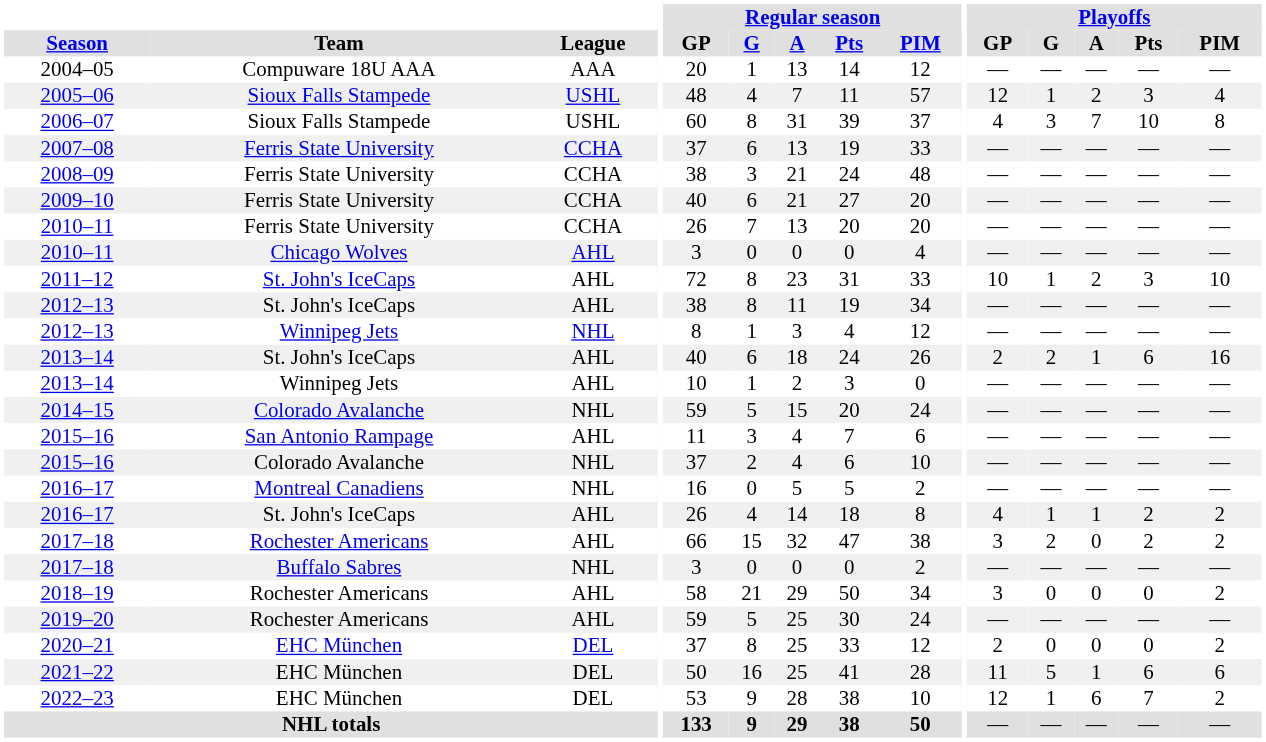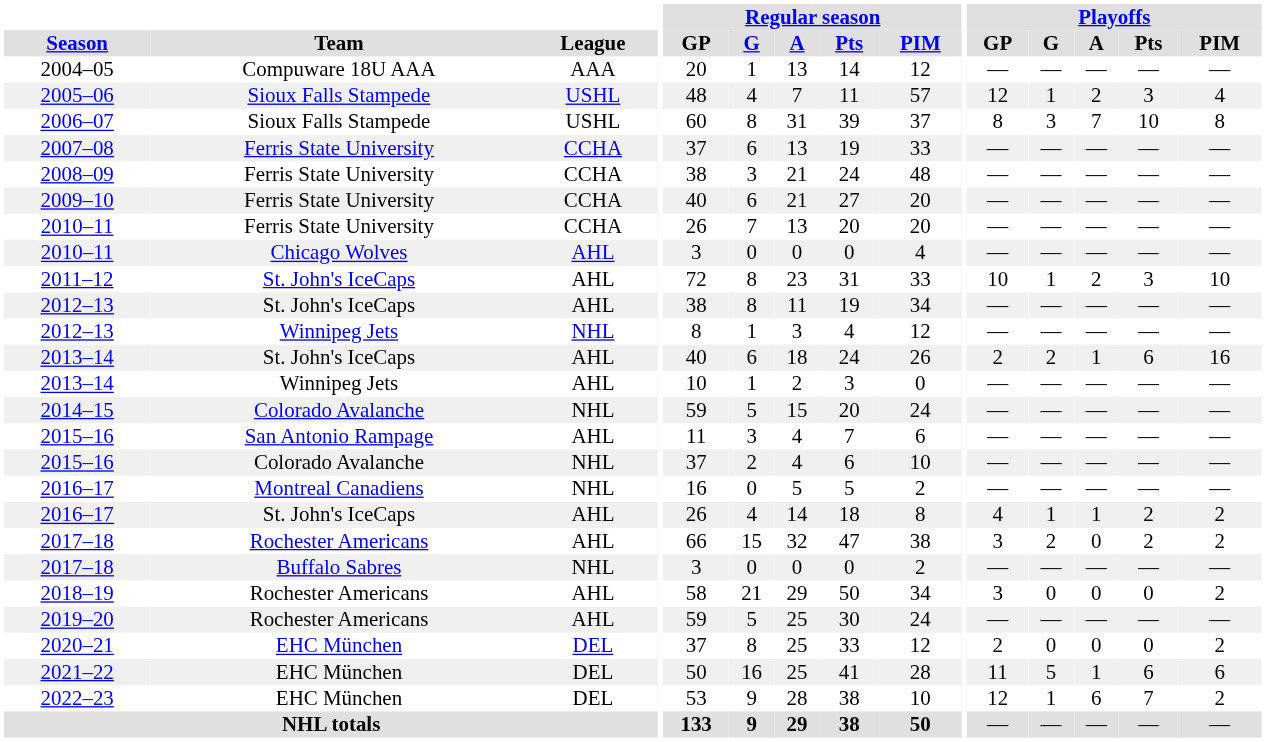 <table border="0" cellpadding="1" cellspacing="0" style="text-align:center; width:60em">
 <tr bgcolor="#e0e0e0">
 <th colspan="3" bgcolor="#ffffff"></th>
 <th rowspan="99" bgcolor="#ffffff"></th>
 <th colspan="5"><a href='#'>Regular season</a></th>
 <th rowspan="99" bgcolor="#ffffff"></th>
 <th colspan="5"><a href='#'>Playoffs</a></th>
 </tr>
 <tr bgcolor="#e0e0e0">
 <th><a href='#'>Season</a></th>
 <th>Team</th>
 <th>League</th>
 <th>GP</th>
 <th><a href='#'>G</a></th>
 <th><a href='#'>A</a></th>
 <th><a href='#'>Pts</a></th>
 <th><a href='#'>PIM</a></th>
 <th>GP</th>
 <th>G</th>
 <th>A</th>
 <th>Pts</th>
 <th>PIM</th>
 </tr>
 <tr>
 <td>2004–05</td>
 <td>Compuware 18U AAA</td>
 <td>AAA</td>
 <td>20</td>
 <td>1</td>
 <td>13</td>
 <td>14</td>
 <td>12</td>
 <td>—</td>
 <td>—</td>
 <td>—</td>
 <td>—</td>
 <td>—</td>
 </tr>
 <tr bgcolor="#f0f0f0">
 <td><a href='#'>2005–06</a></td>
 <td><a href='#'>Sioux Falls Stampede</a></td>
 <td><a href='#'>USHL</a></td>
 <td>48</td>
 <td>4</td>
 <td>7</td>
 <td>11</td>
 <td>57</td>
 <td>12</td>
 <td>1</td>
 <td>2</td>
 <td>3</td>
 <td>4</td>
 </tr>
 <tr>
 <td><a href='#'>2006–07</a></td>
 <td>Sioux Falls Stampede</td>
 <td>USHL</td>
 <td>60</td>
 <td>8</td>
 <td>31</td>
 <td>39</td>
 <td>37</td>
-<td>4</td>
+<td>8</td>
 <td>3</td>
 <td>7</td>
 <td>10</td>
 <td>8</td>
 </tr>
 <tr bgcolor="#f0f0f0">
 <td><a href='#'>2007–08</a></td>
 <td><a href='#'>Ferris State University</a></td>
 <td><a href='#'>CCHA</a></td>
 <td>37</td>
 <td>6</td>
 <td>13</td>
 <td>19</td>
 <td>33</td>
 <td>—</td>
 <td>—</td>
 <td>—</td>
 <td>—</td>
 <td>—</td>
 </tr>
 <tr>
 <td><a href='#'>2008–09</a></td>
 <td>Ferris State University</td>
 <td>CCHA</td>
 <td>38</td>
 <td>3</td>
 <td>21</td>
 <td>24</td>
 <td>48</td>
 <td>—</td>
 <td>—</td>
 <td>—</td>
 <td>—</td>
 <td>—</td>
 </tr>
 <tr bgcolor="#f0f0f0">
 <td><a href='#'>2009–10</a></td>
 <td>Ferris State University</td>
 <td>CCHA</td>
 <td>40</td>
 <td>6</td>
 <td>21</td>
 <td>27</td>
 <td>20</td>
 <td>—</td>
 <td>—</td>
 <td>—</td>
 <td>—</td>
 <td>—</td>
 </tr>
 <tr>
 <td><a href='#'>2010–11</a></td>
 <td>Ferris State University</td>
 <td>CCHA</td>
 <td>26</td>
 <td>7</td>
 <td>13</td>
 <td>20</td>
 <td>20</td>
 <td>—</td>
 <td>—</td>
 <td>—</td>
 <td>—</td>
 <td>—</td>
 </tr>
 <tr bgcolor="#f0f0f0">
 <td><a href='#'>2010–11</a></td>
 <td><a href='#'>Chicago Wolves</a></td>
 <td><a href='#'>AHL</a></td>
 <td>3</td>
 <td>0</td>
 <td>0</td>
 <td>0</td>
 <td>4</td>
 <td>—</td>
 <td>—</td>
 <td>—</td>
 <td>—</td>
 <td>—</td>
 </tr>
 <tr>
 <td><a href='#'>2011–12</a></td>
 <td><a href='#'>St. John's IceCaps</a></td>
 <td>AHL</td>
 <td>72</td>
 <td>8</td>
 <td>23</td>
 <td>31</td>
 <td>33</td>
 <td>10</td>
 <td>1</td>
 <td>2</td>
 <td>3</td>
 <td>10</td>
 </tr>
 <tr bgcolor="#f0f0f0">
 <td><a href='#'>2012–13</a></td>
 <td>St. John's IceCaps</td>
 <td>AHL</td>
 <td>38</td>
 <td>8</td>
 <td>11</td>
 <td>19</td>
 <td>34</td>
 <td>—</td>
 <td>—</td>
 <td>—</td>
 <td>—</td>
 <td>—</td>
 </tr>
 <tr>
 <td><a href='#'>2012–13</a></td>
 <td><a href='#'>Winnipeg Jets</a></td>
 <td><a href='#'>NHL</a></td>
 <td>8</td>
 <td>1</td>
 <td>3</td>
 <td>4</td>
 <td>12</td>
 <td>—</td>
 <td>—</td>
 <td>—</td>
 <td>—</td>
 <td>—</td>
 </tr>
 <tr bgcolor="#f0f0f0">
 <td><a href='#'>2013–14</a></td>
 <td>St. John's IceCaps</td>
 <td>AHL</td>
 <td>40</td>
 <td>6</td>
 <td>18</td>
 <td>24</td>
 <td>26</td>
 <td>2</td>
 <td>2</td>
 <td>1</td>
 <td>6</td>
 <td>16</td>
 </tr>
 <tr>
 <td><a href='#'>2013–14</a></td>
 <td>Winnipeg Jets</td>
 <td>AHL</td>
 <td>10</td>
 <td>1</td>
 <td>2</td>
 <td>3</td>
 <td>0</td>
 <td>—</td>
 <td>—</td>
 <td>—</td>
 <td>—</td>
 <td>—</td>
 </tr>
 <tr bgcolor="#f0f0f0">
 <td><a href='#'>2014–15</a></td>
 <td><a href='#'>Colorado Avalanche</a></td>
 <td>NHL</td>
 <td>59</td>
 <td>5</td>
 <td>15</td>
 <td>20</td>
 <td>24</td>
 <td>—</td>
 <td>—</td>
 <td>—</td>
 <td>—</td>
 <td>—</td>
 </tr>
 <tr>
 <td><a href='#'>2015–16</a></td>
 <td><a href='#'>San Antonio Rampage</a></td>
 <td>AHL</td>
 <td>11</td>
 <td>3</td>
 <td>4</td>
 <td>7</td>
 <td>6</td>
 <td>—</td>
 <td>—</td>
 <td>—</td>
 <td>—</td>
 <td>—</td>
 </tr>
 <tr bgcolor="#f0f0f0">
 <td><a href='#'>2015–16</a></td>
 <td>Colorado Avalanche</td>
 <td>NHL</td>
 <td>37</td>
 <td>2</td>
 <td>4</td>
 <td>6</td>
 <td>10</td>
 <td>—</td>
 <td>—</td>
 <td>—</td>
 <td>—</td>
 <td>—</td>
 </tr>
 <tr>
 <td><a href='#'>2016–17</a></td>
 <td><a href='#'>Montreal Canadiens</a></td>
 <td>NHL</td>
 <td>16</td>
 <td>0</td>
 <td>5</td>
 <td>5</td>
 <td>2</td>
 <td>—</td>
 <td>—</td>
 <td>—</td>
 <td>—</td>
 <td>—</td>
 </tr>
 <tr bgcolor="#f0f0f0">
 <td><a href='#'>2016–17</a></td>
 <td>St. John's IceCaps</td>
 <td>AHL</td>
 <td>26</td>
 <td>4</td>
 <td>14</td>
 <td>18</td>
 <td>8</td>
 <td>4</td>
 <td>1</td>
 <td>1</td>
 <td>2</td>
 <td>2</td>
 </tr>
 <tr>
 <td><a href='#'>2017–18</a></td>
 <td><a href='#'>Rochester Americans</a></td>
 <td>AHL</td>
 <td>66</td>
 <td>15</td>
 <td>32</td>
 <td>47</td>
 <td>38</td>
 <td>3</td>
 <td>2</td>
 <td>0</td>
 <td>2</td>
 <td>2</td>
 </tr>
 <tr bgcolor="#f0f0f0">
 <td><a href='#'>2017–18</a></td>
 <td><a href='#'>Buffalo Sabres</a></td>
 <td>NHL</td>
 <td>3</td>
 <td>0</td>
 <td>0</td>
 <td>0</td>
 <td>2</td>
 <td>—</td>
 <td>—</td>
 <td>—</td>
 <td>—</td>
 <td>—</td>
 </tr>
 <tr>
 <td><a href='#'>2018–19</a></td>
 <td>Rochester Americans</td>
 <td>AHL</td>
 <td>58</td>
 <td>21</td>
 <td>29</td>
 <td>50</td>
 <td>34</td>
 <td>3</td>
 <td>0</td>
 <td>0</td>
 <td>0</td>
 <td>2</td>
 </tr>
 <tr bgcolor="#f0f0f0">
 <td><a href='#'>2019–20</a></td>
 <td>Rochester Americans</td>
 <td>AHL</td>
 <td>59</td>
 <td>5</td>
 <td>25</td>
 <td>30</td>
 <td>24</td>
 <td>—</td>
 <td>—</td>
 <td>—</td>
 <td>—</td>
 <td>—</td>
 </tr>
 <tr>
 <td><a href='#'>2020–21</a></td>
 <td><a href='#'>EHC München</a></td>
 <td><a href='#'>DEL</a></td>
 <td>37</td>
 <td>8</td>
 <td>25</td>
 <td>33</td>
 <td>12</td>
 <td>2</td>
 <td>0</td>
 <td>0</td>
 <td>0</td>
 <td>2</td>
 </tr>
 <tr bgcolor="#f0f0f0">
 <td><a href='#'>2021–22</a></td>
 <td>EHC München</td>
 <td>DEL</td>
 <td>50</td>
 <td>16</td>
 <td>25</td>
 <td>41</td>
 <td>28</td>
 <td>11</td>
 <td>5</td>
 <td>1</td>
 <td>6</td>
 <td>6</td>
 </tr>
 <tr>
 <td><a href='#'>2022–23</a></td>
 <td>EHC München</td>
 <td>DEL</td>
 <td>53</td>
 <td>9</td>
 <td>28</td>
 <td>38</td>
 <td>10</td>
 <td>12</td>
 <td>1</td>
 <td>6</td>
 <td>7</td>
 <td>2</td>
 </tr>
 <tr bgcolor="#e0e0e0">
 <th colspan="3">NHL totals</th>
 <th>133</th>
 <th>9</th>
 <th>29</th>
 <th>38</th>
 <th>50</th>
 <td>—</td>
 <td>—</td>
 <td>—</td>
 <td>—</td>
 <td>—</td>
 </tr>
 </table>
